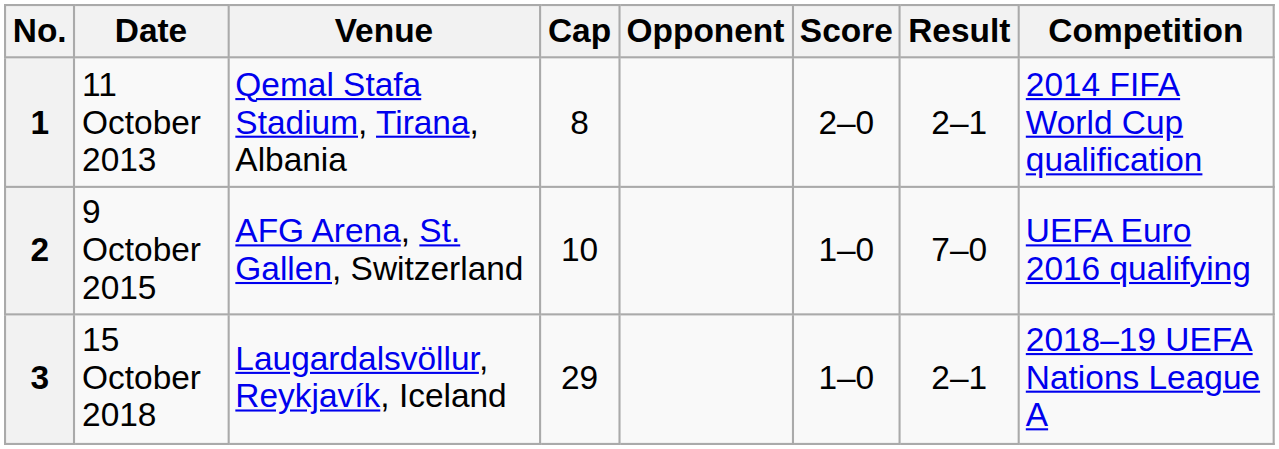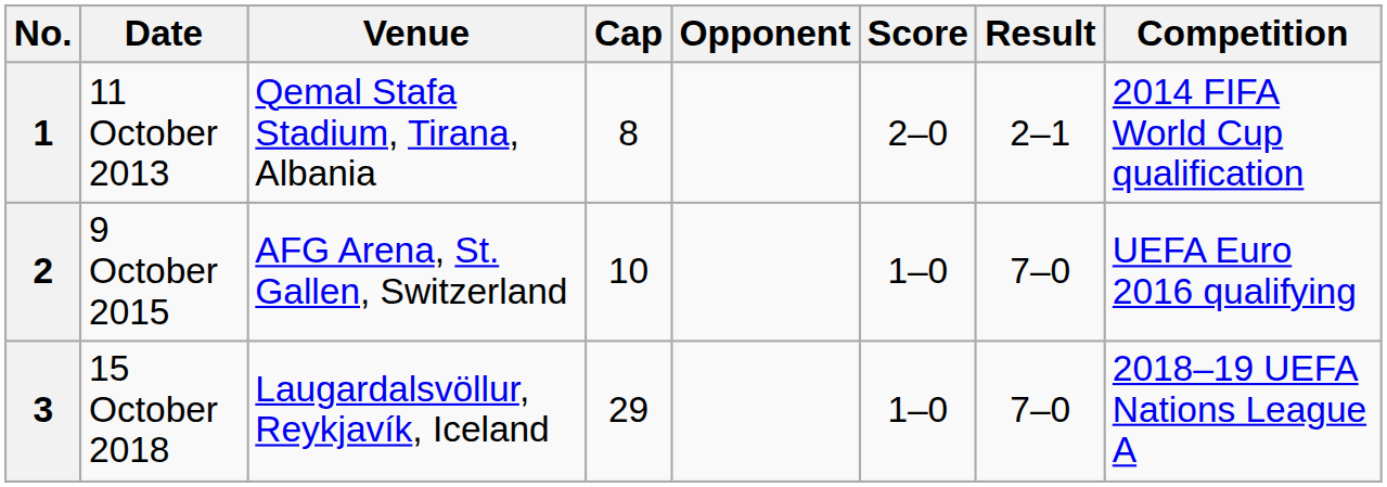 <table class="wikitable sortable plainrowheaders">
 <tr>
 <th scope=col>No.</th>
 <th scope=col data-sort-type=date>Date</th>
 <th scope=col>Venue</th>
 <th scope=col>Cap</th>
 <th scope=col>Opponent</th>
 <th scope=col>Score</th>
 <th scope=col>Result</th>
 <th scope=col>Competition</th>
 </tr>
 <tr>
 <th scope=row>1</th>
 <td>11 October 2013</td>
 <td><a href='#'>Qemal Stafa Stadium</a>, <a href='#'>Tirana</a>, Albania</td>
 <td align=center>8</td>
 <td></td>
 <td align=center>2–0</td>
 <td align=center>2–1</td>
 <td><a href='#'>2014 FIFA World Cup qualification</a></td>
 </tr>
 <tr>
 <th scope=row>2</th>
 <td>9 October 2015</td>
 <td><a href='#'>AFG Arena</a>, <a href='#'>St. Gallen</a>, Switzerland</td>
 <td align=center>10</td>
 <td></td>
 <td align=center>1–0</td>
 <td align=center>7–0</td>
 <td><a href='#'>UEFA Euro 2016 qualifying</a></td>
 </tr>
 <tr>
 <th scope=row>3</th>
 <td>15 October 2018</td>
 <td><a href='#'>Laugardalsvöllur</a>, <a href='#'>Reykjavík</a>, Iceland</td>
 <td align=center>29</td>
 <td></td>
 <td align=center>1–0</td>
-<td align=center>2–1</td>
+<td align=center>7–0</td>
 <td><a href='#'>2018–19 UEFA Nations League A</a></td>
 </tr>
 </table>
